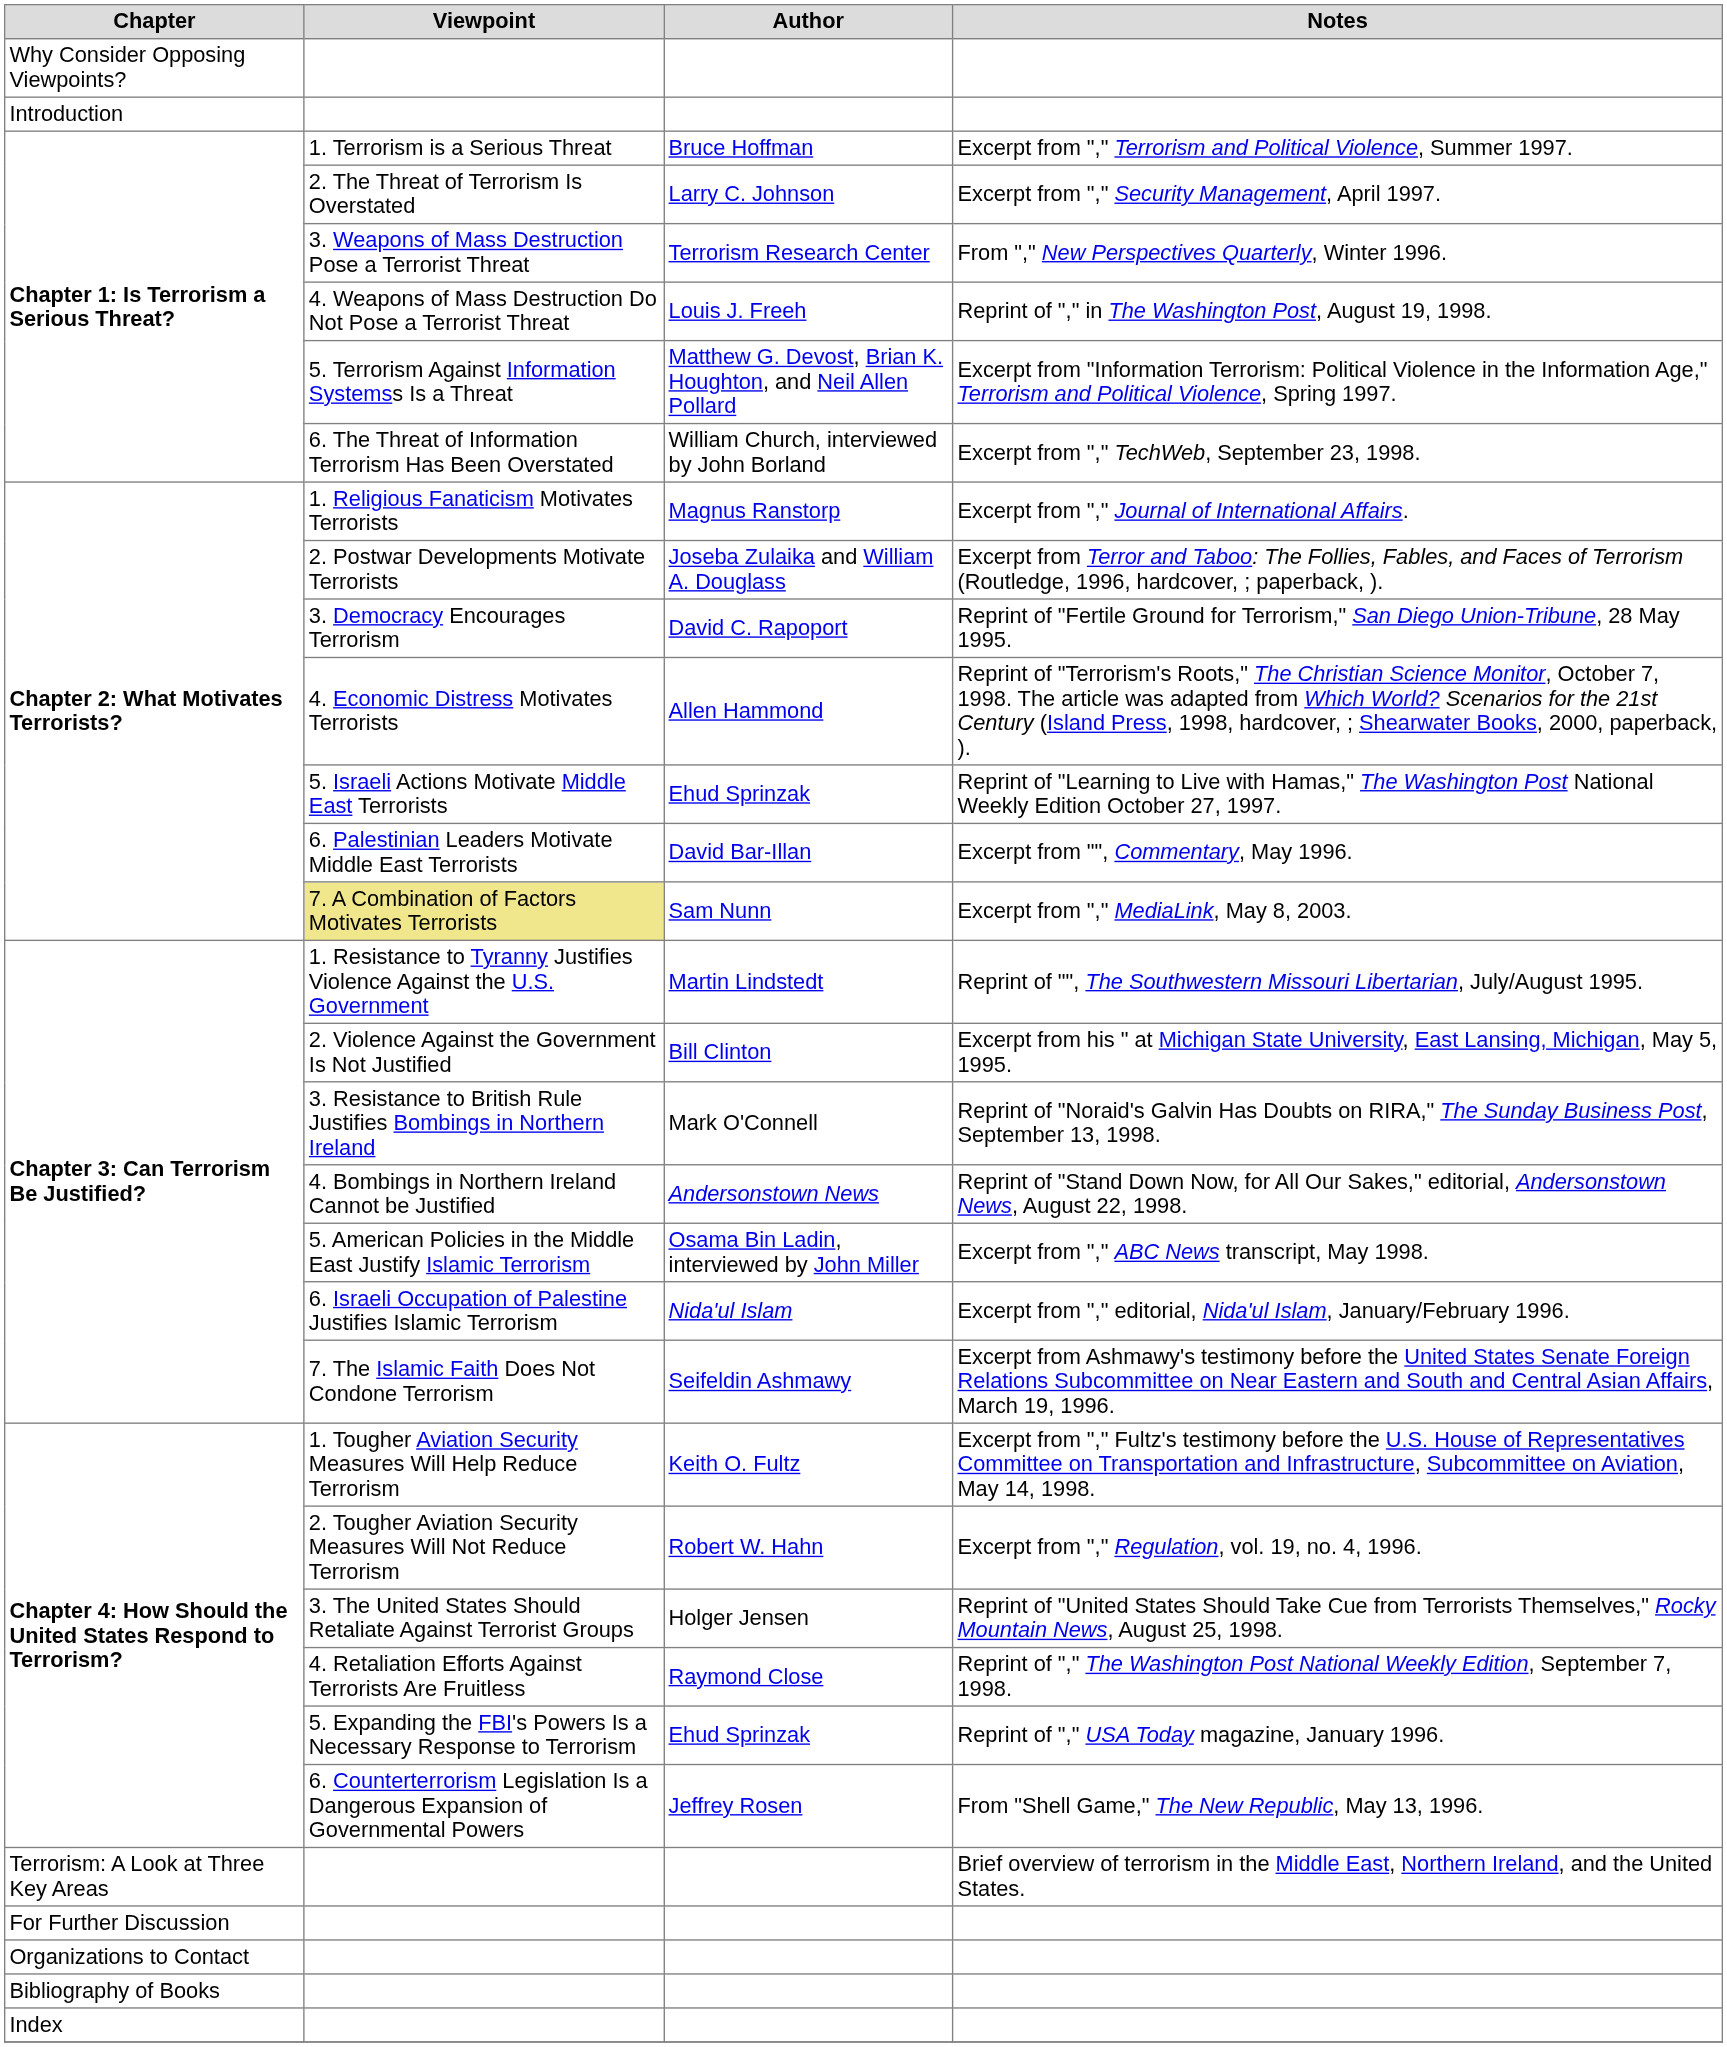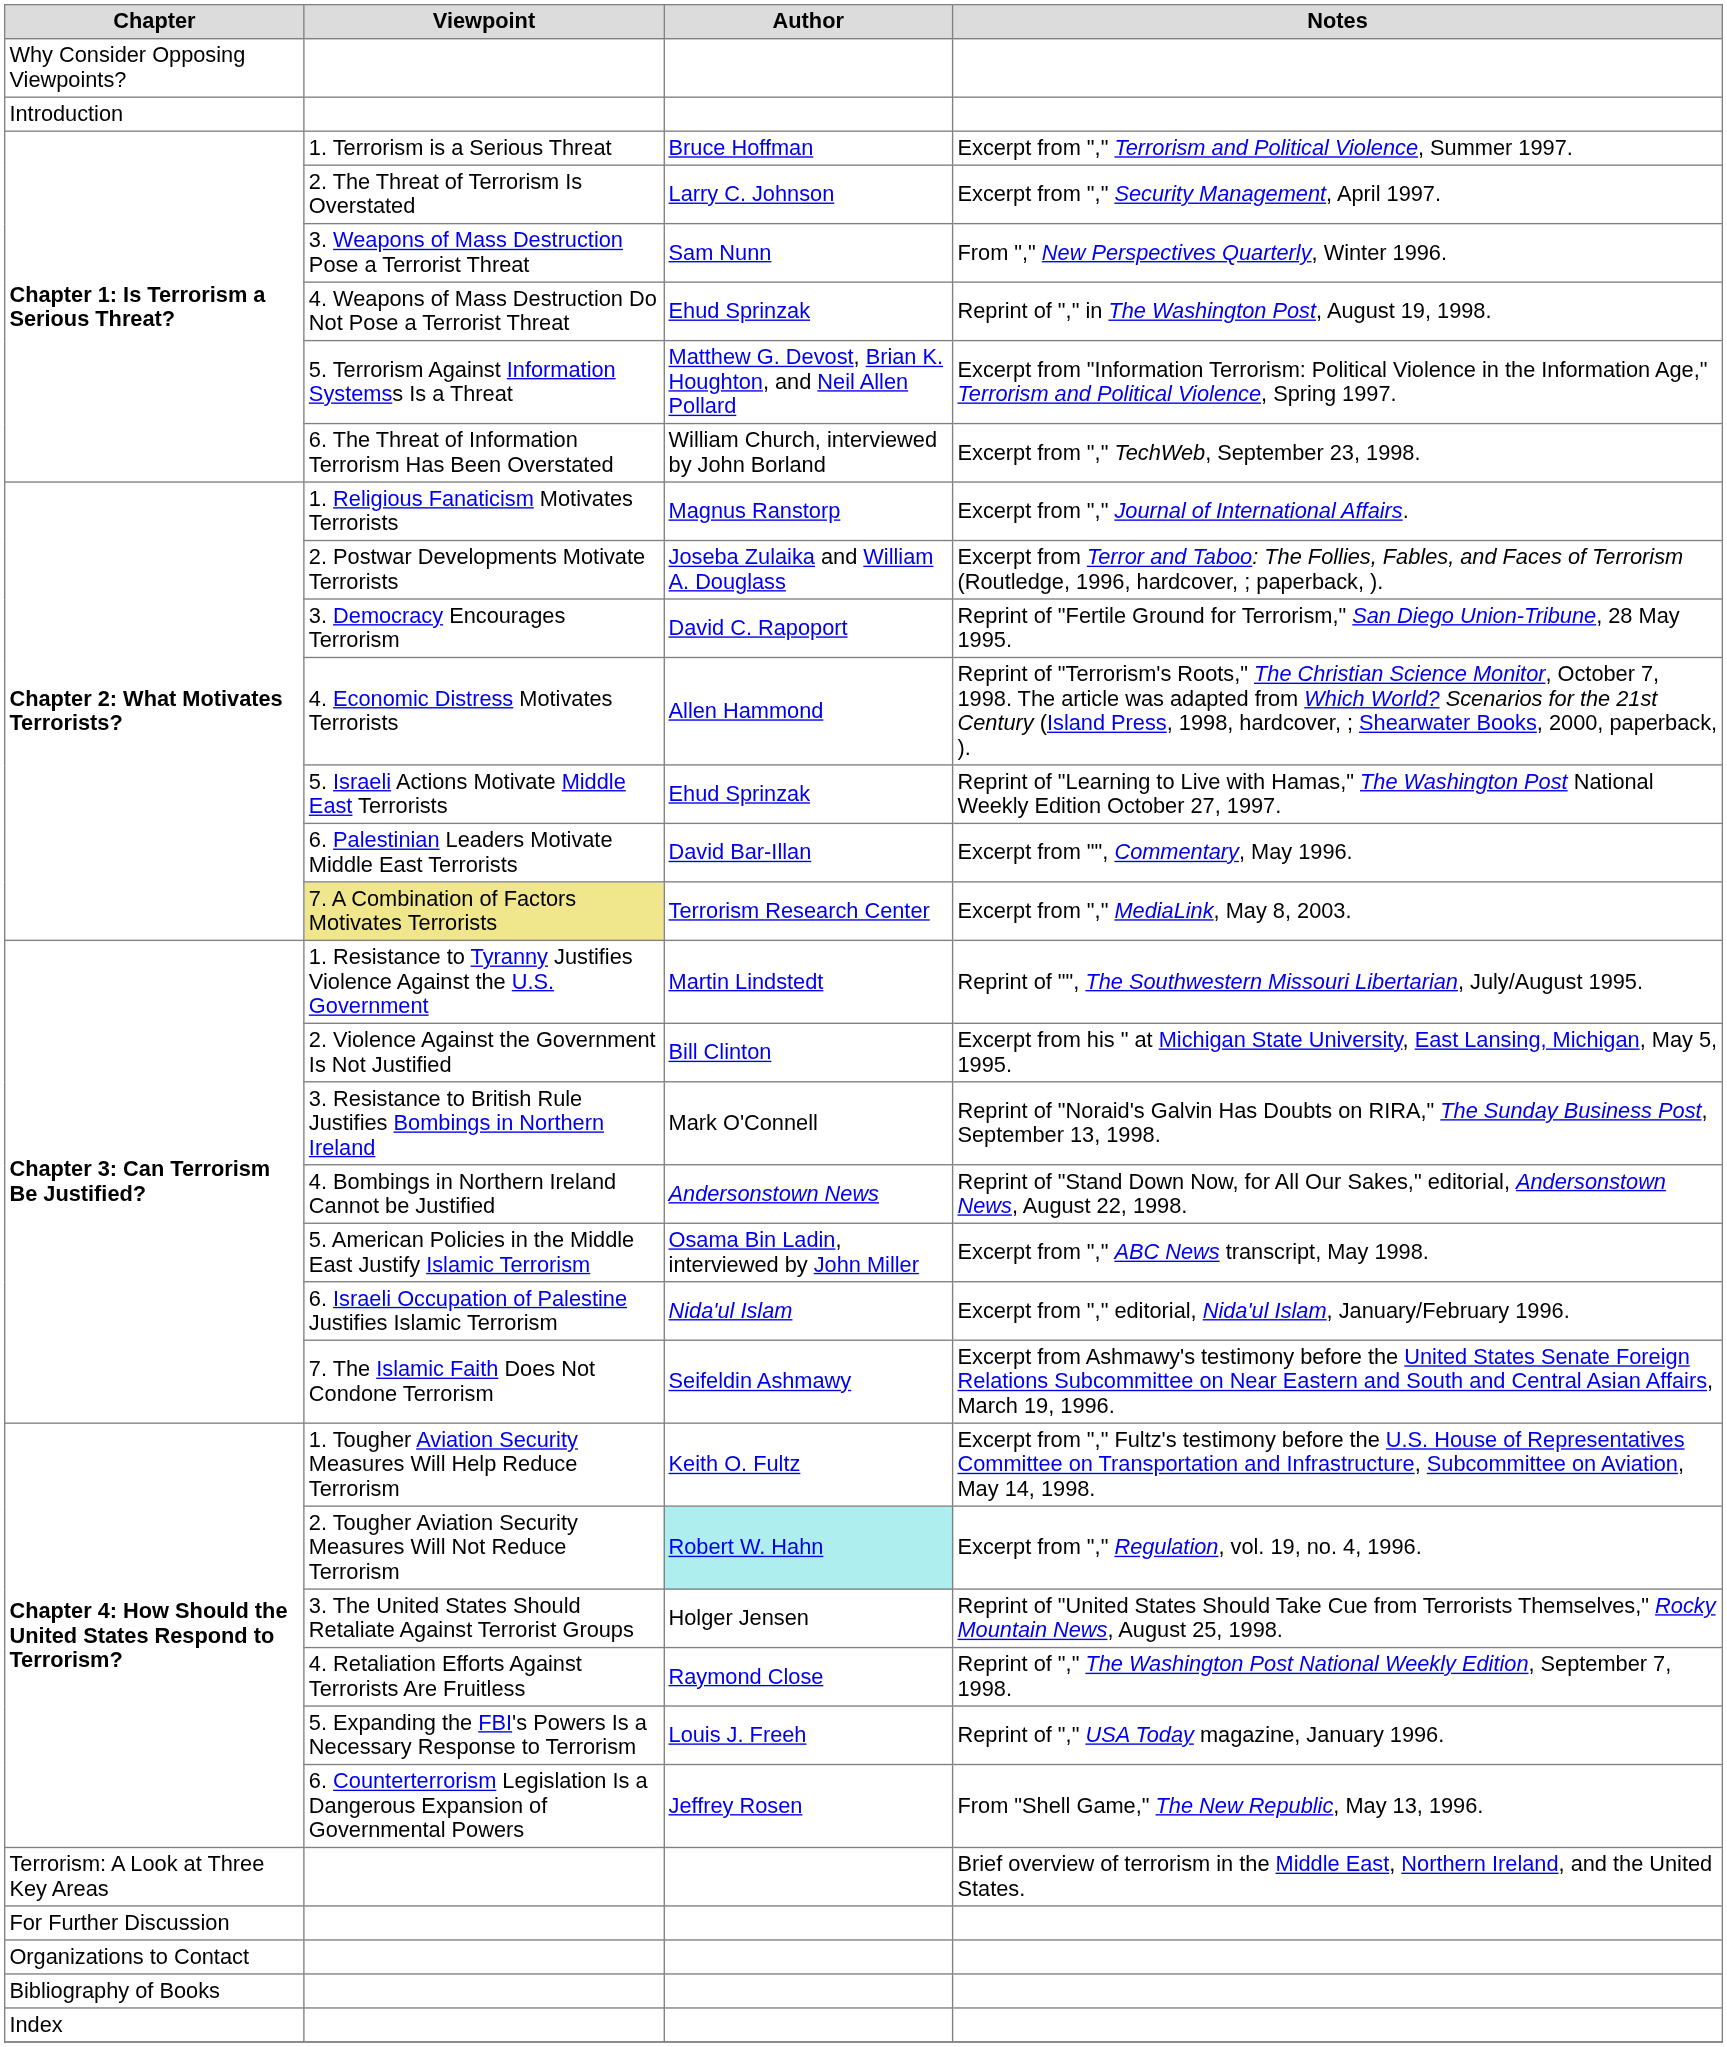 <table border="1" cellpadding="3" style="border-collapse: collapse;">
 <tr style="background: #dcdcdc;">
 <th>Chapter</th>
 <th>Viewpoint</th>
 <th>Author</th>
 <th>Notes</th>
 </tr>
 <tr>
 <td>Why Consider Opposing Viewpoints?</td>
 <td></td>
 <td></td>
 <td></td>
 </tr>
 <tr>
 <td>Introduction</td>
 <td></td>
 <td></td>
 <td></td>
 </tr>
 <tr>
 <td rowspan=6><strong>Chapter 1: Is Terrorism a Serious Threat?</strong></td>
 <td>1. Terrorism is a Serious Threat</td>
 <td><a href='#'>Bruce Hoffman</a></td>
 <td>Excerpt from "," <em><a href='#'>Terrorism and Political Violence</a></em>, Summer 1997.</td>
 </tr>
 <tr>
 <td>2. The Threat of Terrorism Is Overstated</td>
 <td><a href='#'>Larry C. Johnson</a></td>
 <td>Excerpt from "," <em><a href='#'>Security Management</a></em>, April 1997.</td>
 </tr>
 <tr>
 <td>3. <a href='#'>Weapons of Mass Destruction</a> Pose a Terrorist Threat</td>
-<td><a href='#'>Terrorism Research Center</a></td>
+<td><a href='#'>Sam Nunn</a></td>
 <td>From "," <em><a href='#'>New Perspectives Quarterly</a></em>, Winter 1996.</td>
 </tr>
 <tr>
 <td>4. Weapons of Mass Destruction Do Not Pose a Terrorist Threat</td>
-<td><a href='#'>Louis J. Freeh</a></td>
+<td><a href='#'>Ehud Sprinzak</a></td>
 <td>Reprint of "," in <em><a href='#'>The Washington Post</a></em>, August 19, 1998.</td>
 </tr>
 <tr>
 <td>5. Terrorism Against <a href='#'>Information Systems</a>s Is a Threat</td>
 <td><a href='#'>Matthew G. Devost</a>, <a href='#'>Brian K. Houghton</a>, and <a href='#'>Neil Allen Pollard</a></td>
 <td>Excerpt from "Information Terrorism: Political Violence in the Information Age," <em><a href='#'>Terrorism and Political Violence</a></em>, Spring 1997.</td>
 </tr>
 <tr>
 <td>6. The Threat of Information Terrorism Has Been Overstated</td>
 <td>William Church, interviewed by John Borland</td>
 <td>Excerpt from "," <em>TechWeb</em>, September 23, 1998.</td>
 </tr>
 <tr>
 <td rowspan=7><strong>Chapter 2: What Motivates Terrorists?</strong></td>
 <td>1. <a href='#'>Religious Fanaticism</a> Motivates Terrorists</td>
 <td><a href='#'>Magnus Ranstorp</a></td>
 <td>Excerpt from "," <em><a href='#'>Journal of International Affairs</a></em>.</td>
 </tr>
 <tr>
 <td>2. Postwar Developments Motivate Terrorists</td>
 <td><a href='#'>Joseba Zulaika</a> and <a href='#'>William A. Douglass</a></td>
 <td>Excerpt from <em><a href='#'>Terror and Taboo</a>: The Follies, Fables, and Faces of Terrorism</em> (Routledge, 1996, hardcover, ; paperback, ).</td>
 </tr>
 <tr>
 <td>3. <a href='#'>Democracy</a> Encourages Terrorism</td>
 <td><a href='#'>David C. Rapoport</a></td>
 <td>Reprint of "Fertile Ground for Terrorism," <em><a href='#'>San Diego Union-Tribune</a></em>, 28 May 1995.</td>
 </tr>
 <tr>
 <td>4. <a href='#'>Economic Distress</a> Motivates Terrorists</td>
 <td><a href='#'>Allen Hammond</a></td>
 <td>Reprint of "Terrorism's Roots," <em><a href='#'>The Christian Science Monitor</a></em>, October 7, 1998.  The article was adapted from <em><a href='#'>Which World?</a> Scenarios for the 21st Century</em> (<a href='#'>Island Press</a>, 1998, hardcover, ; <a href='#'>Shearwater Books</a>, 2000, paperback, ).</td>
 </tr>
 <tr>
 <td>5. <a href='#'>Israeli</a> Actions Motivate <a href='#'>Middle East</a> Terrorists</td>
 <td><a href='#'>Ehud Sprinzak</a></td>
 <td>Reprint of "Learning to Live with Hamas," <em><a href='#'>The Washington Post</a></em> National Weekly Edition October 27, 1997.</td>
 </tr>
 <tr>
 <td>6. <a href='#'>Palestinian</a> Leaders Motivate Middle East Terrorists</td>
 <td><a href='#'>David Bar-Illan</a></td>
 <td>Excerpt from "", <em><a href='#'>Commentary</a></em>, May 1996.</td>
 </tr>
 <tr>
 <td style="background: khaki;">7. A Combination of Factors Motivates Terrorists</td>
-<td><a href='#'>Sam Nunn</a></td>
+<td><a href='#'>Terrorism Research Center</a></td>
 <td>Excerpt from "," <em><a href='#'>MediaLink</a></em>, May 8, 2003.</td>
 </tr>
 <tr>
 <td rowspan=7><strong>Chapter 3: Can Terrorism Be Justified?</strong></td>
 <td>1. Resistance to <a href='#'>Tyranny</a> Justifies Violence Against the <a href='#'>U.S. Government</a></td>
 <td><a href='#'>Martin Lindstedt</a></td>
 <td>Reprint of "", <em><a href='#'>The Southwestern Missouri Libertarian</a></em>, July/August 1995.</td>
 </tr>
 <tr>
 <td>2. Violence Against the Government Is Not Justified</td>
 <td><a href='#'>Bill Clinton</a></td>
 <td>Excerpt from his " at <a href='#'>Michigan State University</a>, <a href='#'>East Lansing, Michigan</a>, May 5, 1995.</td>
 </tr>
 <tr>
 <td>3. Resistance to British Rule Justifies <a href='#'>Bombings in Northern Ireland</a></td>
 <td>Mark O'Connell</td>
 <td>Reprint of "Noraid's Galvin Has Doubts on RIRA," <em><a href='#'>The Sunday Business Post</a></em>, September 13, 1998.</td>
 </tr>
 <tr>
 <td>4. Bombings in Northern Ireland Cannot be Justified</td>
 <td><em><a href='#'>Andersonstown News</a></em></td>
 <td>Reprint of "Stand Down Now, for All Our Sakes," editorial, <em><a href='#'>Andersonstown News</a></em>, August 22, 1998.</td>
 </tr>
 <tr>
 <td>5. American Policies in the Middle East Justify <a href='#'>Islamic Terrorism</a></td>
 <td><a href='#'>Osama Bin Ladin</a>, interviewed by <a href='#'>John Miller</a></td>
 <td>Excerpt from "," <em><a href='#'>ABC News</a></em> transcript, May 1998.</td>
 </tr>
 <tr>
 <td>6. <a href='#'>Israeli Occupation of Palestine</a> Justifies Islamic Terrorism</td>
 <td><em><a href='#'>Nida'ul Islam</a></em></td>
 <td>Excerpt from "," editorial, <em><a href='#'>Nida'ul Islam</a></em>, January/February 1996.</td>
 </tr>
 <tr>
 <td>7. The <a href='#'>Islamic Faith</a> Does Not Condone Terrorism</td>
 <td><a href='#'>Seifeldin Ashmawy</a></td>
 <td>Excerpt from Ashmawy's testimony before the <a href='#'>United States Senate Foreign Relations Subcommittee on Near Eastern and South and Central Asian Affairs</a>, March 19, 1996.</td>
 </tr>
 <tr>
 <td rowspan=6><strong>Chapter 4: How Should the United States Respond to Terrorism?</strong></td>
 <td>1. Tougher <a href='#'>Aviation Security</a> Measures Will Help Reduce Terrorism</td>
 <td><a href='#'>Keith O. Fultz</a></td>
 <td>Excerpt from "," Fultz's testimony before the <a href='#'>U.S. House of Representatives</a> <a href='#'>Committee on Transportation and Infrastructure</a>, <a href='#'>Subcommittee on Aviation</a>, May 14, 1998.</td>
 </tr>
 <tr>
 <td>2. Tougher Aviation Security Measures Will Not Reduce Terrorism</td>
-<td><a href='#'>Robert W. Hahn</a></td>
+<td style="background: paleturquoise;"><a href='#'>Robert W. Hahn</a></td>
 <td>Excerpt from "," <em><a href='#'>Regulation</a></em>, vol. 19, no. 4, 1996.</td>
 </tr>
 <tr>
 <td>3. The United States Should Retaliate Against Terrorist Groups</td>
 <td>Holger Jensen</td>
 <td>Reprint of "United States Should Take Cue from Terrorists Themselves," <em><a href='#'>Rocky Mountain News</a></em>, August 25, 1998.</td>
 </tr>
 <tr>
 <td>4. Retaliation Efforts Against Terrorists Are Fruitless</td>
 <td><a href='#'>Raymond Close</a></td>
 <td>Reprint of "," <em><a href='#'>The Washington Post National Weekly Edition</a></em>, September 7, 1998.</td>
 </tr>
 <tr>
 <td>5. Expanding the <a href='#'>FBI</a>'s Powers Is a Necessary Response to Terrorism</td>
-<td><a href='#'>Ehud Sprinzak</a></td>
+<td><a href='#'>Louis J. Freeh</a></td>
 <td>Reprint of "," <em><a href='#'>USA Today</a></em> magazine, January 1996.</td>
 </tr>
 <tr>
 <td>6. <a href='#'>Counterterrorism</a> Legislation Is a Dangerous Expansion of Governmental Powers</td>
 <td><a href='#'>Jeffrey Rosen</a></td>
 <td>From "Shell Game," <em><a href='#'>The New Republic</a></em>, May 13, 1996.</td>
 </tr>
 <tr>
 <td>Terrorism: A Look at Three Key Areas</td>
 <td></td>
 <td></td>
 <td>Brief overview of terrorism in the <a href='#'>Middle East</a>, <a href='#'>Northern Ireland</a>, and the United States.</td>
 </tr>
 <tr>
 <td>For Further Discussion</td>
 <td></td>
 <td></td>
 <td></td>
 </tr>
 <tr>
 <td>Organizations to Contact</td>
 <td></td>
 <td></td>
 <td></td>
 </tr>
 <tr>
 <td>Bibliography of Books</td>
 <td></td>
 <td></td>
 <td></td>
 </tr>
 <tr>
 <td>Index</td>
 <td></td>
 <td></td>
 <td></td>
 </tr>
 <tr>
 </tr>
 </table>
